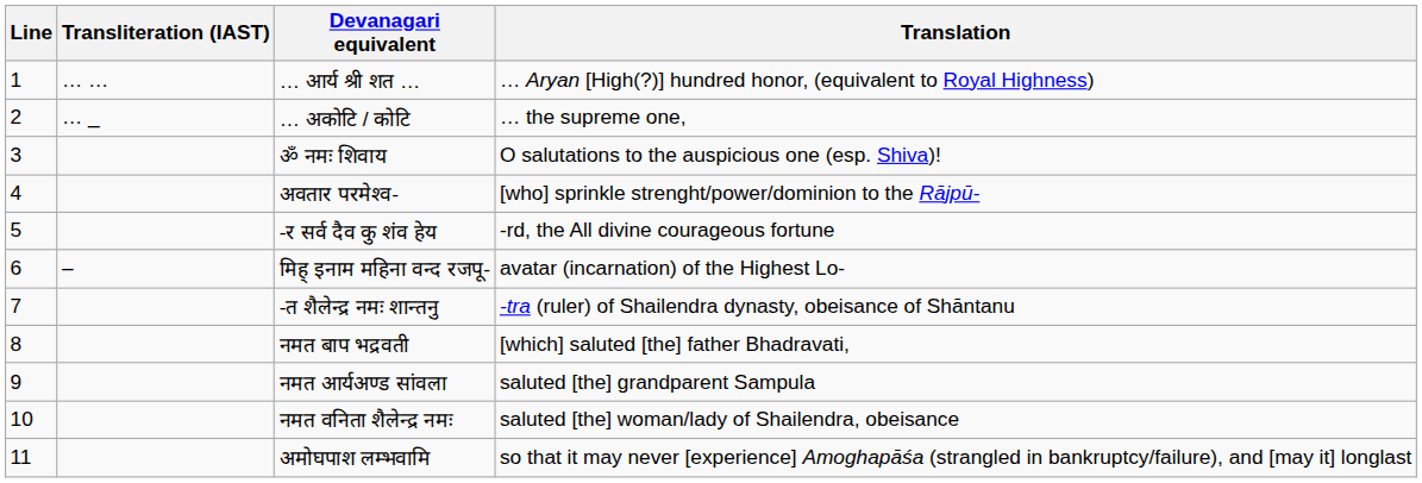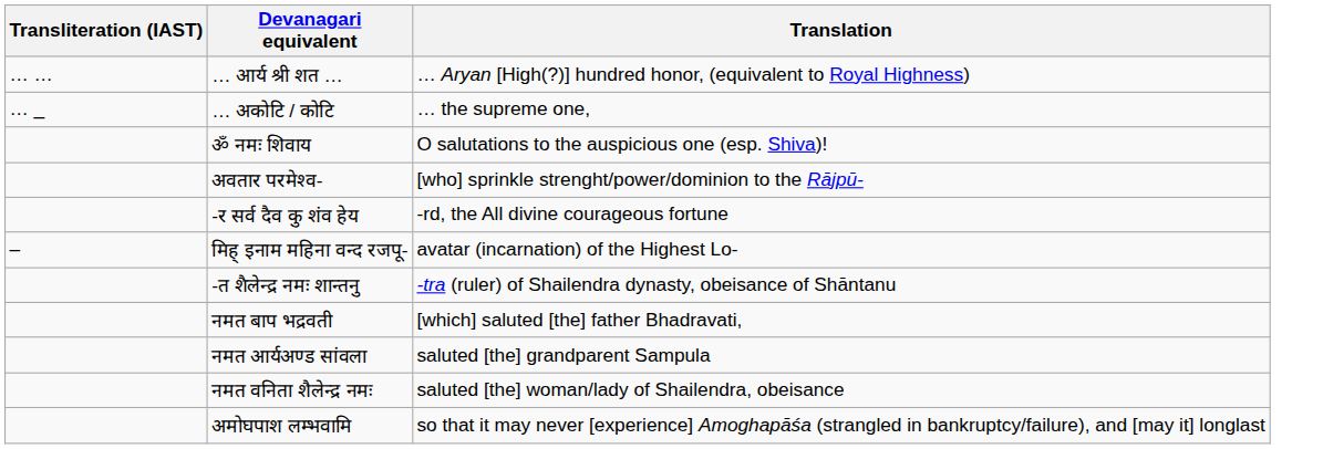 <table class="wikitable">
 <tr>
-<th>Line</th>
 <th>Transliteration (IAST)</th>
 <th><a href='#'>Devanagari</a><br>equivalent</th>
 <th>Translation</th>
 </tr>
 <tr>
-<td>1</td>
 <td>…  …</td>
 <td>… आर्य श्री शत …</td>
 <td>… <em>Aryan</em> [High(?)] hundred honor, (equivalent to <a href='#'>Royal Highness</a>)</td>
 </tr>
 <tr>
-<td>2</td>
 <td>… _ </td>
 <td>… अकोटि / कोटि</td>
 <td>… the supreme one,</td>
 </tr>
 <tr>
-<td>3</td>
 <td></td>
 <td>ॐ नमः शिवाय</td>
 <td>O salutations to the auspicious one (esp. <a href='#'>Shiva</a>)!</td>
 </tr>
 <tr>
-<td>4</td>
 <td></td>
 <td>अवतार परमेश्व-</td>
 <td>[who] sprinkle strenght/power/dominion to the <em><a href='#'>Rājpū-</a></em></td>
 </tr>
 <tr>
-<td>5</td>
 <td></td>
 <td>-र सर्व दैव कु शंव हेय</td>
 <td>-rd, the All divine courageous fortune</td>
 </tr>
 <tr>
-<td>6</td>
 <td>– </td>
 <td>मिह् इनाम महिना वन्द रजपू-</td>
 <td>avatar (incarnation) of the Highest Lo-</td>
 </tr>
 <tr>
-<td>7</td>
 <td></td>
 <td>-त शैलेन्द्र नमः शान्तनु</td>
 <td><em><a href='#'>-tra</a></em> (ruler) of Shailendra dynasty, obeisance of Shāntanu</td>
 </tr>
 <tr>
-<td>8</td>
 <td></td>
 <td>नमत बाप भद्रवती</td>
 <td>[which] saluted [the] father Bhadravati,</td>
 </tr>
 <tr>
-<td>9</td>
 <td></td>
 <td>नमत आर्यअण्ड सांवला</td>
 <td>saluted [the] grandparent Sampula</td>
 </tr>
 <tr>
-<td>10</td>
 <td></td>
 <td>नमत वनिता शैलेन्द्र नमः</td>
 <td>saluted [the] woman/lady of Shailendra, obeisance</td>
 </tr>
 <tr>
-<td>11</td>
 <td></td>
 <td>अमोघपाश लम्भवामि</td>
 <td>so that it may never [experience] <em>Amoghapāśa</em> (strangled in bankruptcy/failure), and [may it] longlast</td>
 </tr>
 </table>
